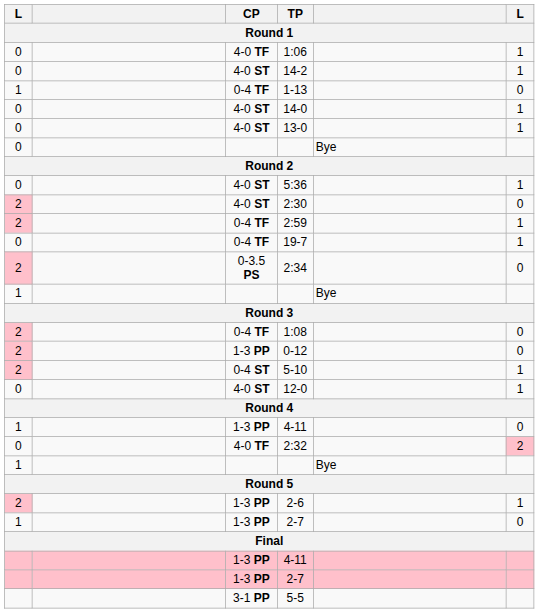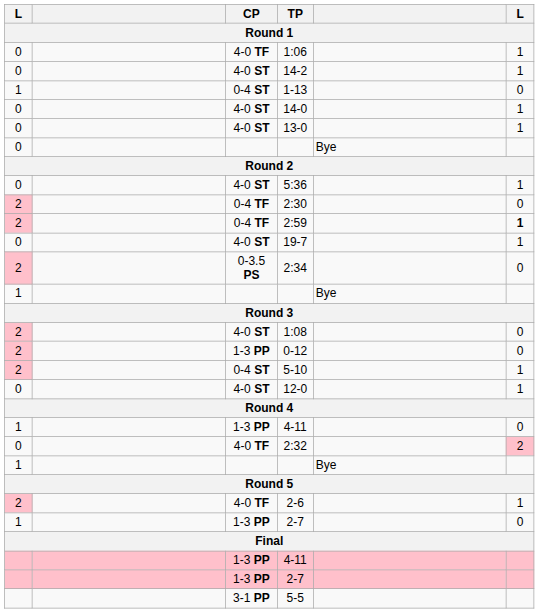 <table class="wikitable" style="text-align: center;" |>
 <tr>
 <th width="30">L</th>
 <th width="250"></th>
 <th width="62">CP</th>
 <th width="40">TP</th>
 <th width="250"></th>
 <th width="30">L</th>
 </tr>
 <tr>
 <th colspan="7">Round 1</th>
 </tr>
 <tr>
 <td>0</td>
 <td style="text-align:left;"><strong></strong></td>
 <td>4-0 <strong>TF</strong></td>
 <td>1:06</td>
 <td style="text-align:left;"></td>
 <td>1</td>
 </tr>
 <tr>
 <td>0</td>
 <td style="text-align:left;"><strong></strong></td>
 <td>4-0 <strong>ST</strong></td>
 <td>14-2</td>
 <td style="text-align:left;"></td>
 <td>1</td>
 </tr>
 <tr>
 <td>1</td>
 <td style="text-align:left;"></td>
-<td>0-4 <strong>TF</strong></td>
+<td>0-4 <strong>ST</strong></td>
 <td>1-13</td>
 <td style="text-align:left;"><strong></strong></td>
 <td>0</td>
 </tr>
 <tr>
 <td>0</td>
 <td style="text-align:left;"><strong></strong></td>
 <td>4-0 <strong>ST</strong></td>
 <td>14-0</td>
 <td style="text-align:left;"></td>
 <td>1</td>
 </tr>
 <tr>
 <td>0</td>
 <td style="text-align:left;"><strong></strong></td>
 <td>4-0 <strong>ST</strong></td>
 <td>13-0</td>
 <td style="text-align:left;"></td>
 <td>1</td>
 </tr>
 <tr>
 <td>0</td>
 <td style="text-align:left;"><strong></strong></td>
 <td></td>
 <td></td>
 <td style="text-align:left;">Bye</td>
 <td></td>
 </tr>
 <tr>
 <th colspan="7">Round 2</th>
 </tr>
 <tr>
 <td>0</td>
 <td style="text-align:left;"><strong></strong></td>
 <td>4-0 <strong>ST</strong></td>
 <td>5:36</td>
 <td style="text-align:left;"></td>
 <td>1</td>
 </tr>
 <tr>
 <td bgcolor=pink>2</td>
 <td style="text-align:left;"></td>
-<td>4-0 <strong>ST</strong></td>
+<td>0-4 <strong>TF</strong></td>
 <td>2:30</td>
 <td style="text-align:left;"><strong></strong></td>
 <td>0</td>
 </tr>
 <tr>
 <td bgcolor=pink>2</td>
 <td style="text-align:left;"></td>
 <td>0-4 <strong>TF</strong></td>
 <td>2:59</td>
 <td style="text-align:left;"><strong></strong></td>
-<td>1</td>
+<td><strong>1</strong></td>
 </tr>
 <tr>
 <td>0</td>
 <td style="text-align:left;"><strong></strong></td>
-<td>0-4 <strong>TF</strong></td>
+<td>4-0 <strong>ST</strong></td>
 <td>19-7</td>
 <td style="text-align:left;"></td>
 <td>1</td>
 </tr>
 <tr>
 <td bgcolor=pink>2</td>
 <td style="text-align:left;"></td>
 <td>0-3.5 <strong>PS</strong></td>
 <td>2:34</td>
 <td style="text-align:left;"><strong></strong></td>
 <td>0</td>
 </tr>
 <tr>
 <td>1</td>
 <td style="text-align:left;"><strong></strong></td>
 <td></td>
 <td></td>
 <td style="text-align:left;">Bye</td>
 <td></td>
 </tr>
 <tr>
 <th colspan="7">Round 3</th>
 </tr>
 <tr>
 <td bgcolor=pink>2</td>
 <td style="text-align:left;"></td>
-<td>0-4 <strong>TF</strong></td>
+<td>4-0 <strong>ST</strong></td>
 <td>1:08</td>
 <td style="text-align:left;"><strong></strong></td>
 <td>0</td>
 </tr>
 <tr>
 <td bgcolor=pink>2</td>
 <td style="text-align:left;"></td>
 <td>1-3 <strong>PP</strong></td>
 <td>0-12</td>
 <td style="text-align:left;"><strong></strong></td>
 <td>0</td>
 </tr>
 <tr>
 <td bgcolor=pink>2</td>
 <td style="text-align:left;"></td>
 <td>0-4 <strong>ST</strong></td>
 <td>5-10</td>
 <td style="text-align:left;"><strong></strong></td>
 <td>1</td>
 </tr>
 <tr>
 <td>0</td>
 <td style="text-align:left;"><strong></strong></td>
 <td>4-0 <strong>ST</strong></td>
 <td>12-0</td>
 <td style="text-align:left;"></td>
 <td>1</td>
 </tr>
 <tr>
 <th colspan="7">Round 4</th>
 </tr>
 <tr>
 <td>1</td>
 <td style="text-align:left;"></td>
 <td>1-3 <strong>PP</strong></td>
 <td>4-11</td>
 <td style="text-align:left;"><strong></strong></td>
 <td>0</td>
 </tr>
 <tr>
 <td>0</td>
 <td style="text-align:left;"><strong></strong></td>
 <td>4-0 <strong>TF</strong></td>
 <td>2:32</td>
 <td style="text-align:left;"></td>
 <td bgcolor=pink>2</td>
 </tr>
 <tr>
 <td>1</td>
 <td style="text-align:left;"><strong></strong></td>
 <td></td>
 <td></td>
 <td style="text-align:left;">Bye</td>
 <td></td>
 </tr>
 <tr>
 <th colspan="7">Round 5</th>
 </tr>
 <tr>
 <td bgcolor=pink>2</td>
 <td style="text-align:left;"></td>
-<td>1-3 <strong>PP</strong></td>
+<td>4-0 <strong>TF</strong></td>
 <td>2-6</td>
 <td style="text-align:left;"><strong></strong></td>
 <td>1</td>
 </tr>
 <tr>
 <td>1</td>
 <td style="text-align:left;"></td>
 <td>1-3 <strong>PP</strong></td>
 <td>2-7</td>
 <td style="text-align:left;"><strong></strong></td>
 <td>0</td>
 </tr>
 <tr>
 <th colspan="7">Final</th>
 </tr>
 <tr bgcolor=#FFC0CB>
 <td></td>
 <td style="text-align:left;"></td>
 <td>1-3 <strong>PP</strong></td>
 <td>4-11</td>
 <td style="text-align:left;"><strong></strong></td>
 <td></td>
 </tr>
 <tr bgcolor=#FFC0CB>
 <td></td>
 <td style="text-align:left;"></td>
 <td>1-3 <strong>PP</strong></td>
 <td>2-7</td>
 <td style="text-align:left;"><strong></strong></td>
 <td></td>
 </tr>
 <tr>
 <td></td>
 <td style="text-align:left;"><strong></strong></td>
 <td>3-1 <strong>PP</strong></td>
 <td>5-5</td>
 <td style="text-align:left;"></td>
 <td></td>
 </tr>
 </table>
